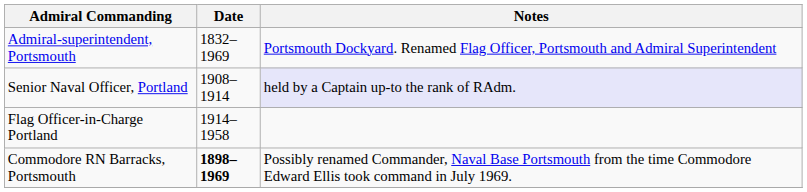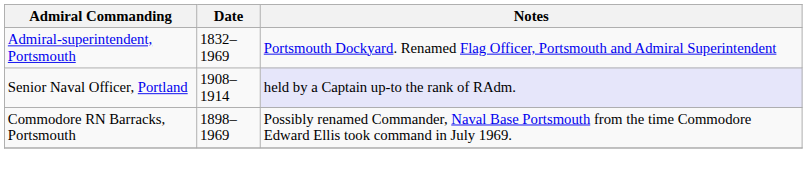 <table class="wikitable sortable">
 <tr>
 <th>Admiral Commanding</th>
 <th>Date</th>
 <th>Notes</th>
 </tr>
 <tr>
 <td><a href='#'>Admiral-superintendent, Portsmouth</a></td>
 <td>1832–1969</td>
 <td><a href='#'>Portsmouth Dockyard</a>. Renamed <a href='#'>Flag Officer, Portsmouth and Admiral Superintendent</a></td>
 </tr>
 <tr>
 <td>Senior Naval Officer, <a href='#'>Portland</a></td>
 <td>1908–1914</td>
 <td style="background: lavender;">held by a Captain up-to the rank of RAdm.</td>
 </tr>
 <tr>
-<td>Flag Officer-in-Charge Portland</td>
-<td>1914–1958</td>
-<td></td>
-</tr>
-<tr>
 <td>Commodore RN Barracks, Portsmouth</td>
-<td><strong>1898–1969</strong></td>
+<td>1898–1969</td>
 <td>Possibly renamed Commander, <a href='#'>Naval Base Portsmouth</a> from the time Commodore Edward Ellis took command in July 1969.</td>
 </tr>
 <tr>
 </tr>
 </table>
